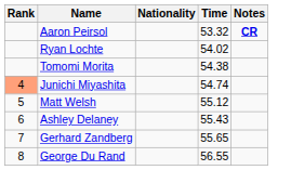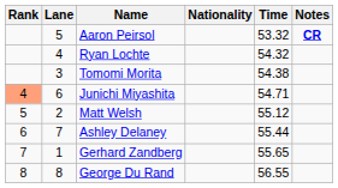 <table class="wikitable sortable" style="text-align:center">
 <tr>
 <th>Rank</th>
+<th>Lane</th>
 <th>Name</th>
 <th>Nationality</th>
 <th>Time</th>
 <th>Notes</th>
 </tr>
 <tr>
 <td></td>
+<td>5</td>
 <td align=left><a href='#'>Aaron Peirsol</a></td>
 <td align=left></td>
 <td>53.32</td>
 <td><strong><a href='#'>CR</a></strong></td>
 </tr>
 <tr>
 <td></td>
+<td>4</td>
 <td align=left><a href='#'>Ryan Lochte</a></td>
 <td align=left></td>
-<td>54.02</td>
+<td>54.32</td>
 <td></td>
 </tr>
 <tr>
 <td></td>
+<td>3</td>
 <td align=left><a href='#'>Tomomi Morita</a></td>
 <td align=left></td>
 <td>54.38</td>
 <td></td>
 </tr>
 <tr>
 <td style="background: lightsalmon;">4</td>
+<td>6</td>
 <td align=left><a href='#'>Junichi Miyashita</a></td>
 <td align=left></td>
-<td>54.74</td>
+<td>54.71</td>
 <td></td>
 </tr>
 <tr>
 <td>5</td>
+<td>2</td>
 <td align=left><a href='#'>Matt Welsh</a></td>
 <td align=left></td>
 <td>55.12</td>
 <td></td>
 </tr>
 <tr>
 <td>6</td>
+<td>7</td>
 <td align=left><a href='#'>Ashley Delaney</a></td>
 <td align=left></td>
-<td>55.43</td>
+<td>55.44</td>
 <td></td>
 </tr>
 <tr>
 <td>7</td>
+<td>1</td>
 <td align=left><a href='#'>Gerhard Zandberg</a></td>
 <td align=left></td>
 <td>55.65</td>
 <td></td>
 </tr>
 <tr>
 <td>8</td>
+<td>8</td>
 <td align=left><a href='#'>George Du Rand</a></td>
 <td align=left></td>
 <td>56.55</td>
 <td></td>
 </tr>
 </table>
